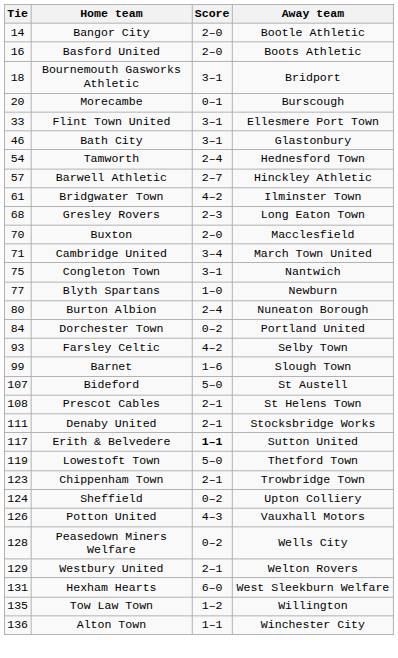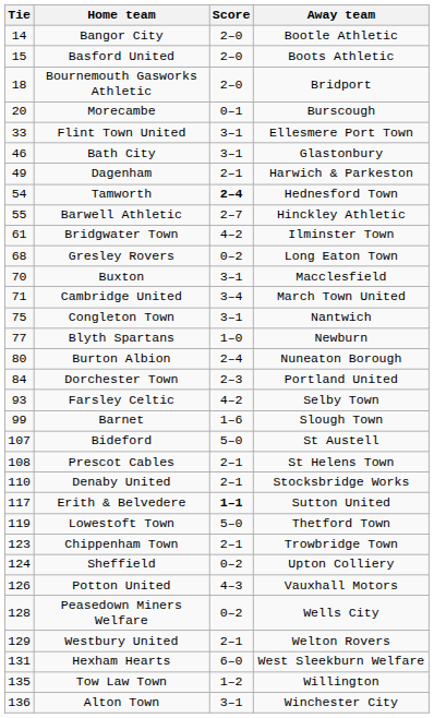 <table class="wikitable" style="text-align:center;">
 <tr>
 <th width=20>Tie</th>
 <th width=175>Home team</th>
 <th width=20>Score</th>
 <th width=175>Away team</th>
 </tr>
 <tr>
 <td>14</td>
 <td>Bangor City</td>
 <td>2–0</td>
 <td>Bootle Athletic</td>
 </tr>
 <tr>
-<td>16</td>
+<td>15</td>
 <td>Basford United</td>
 <td>2–0</td>
 <td>Boots Athletic</td>
 </tr>
 <tr>
 <td>18</td>
 <td>Bournemouth Gasworks Athletic</td>
-<td>3–1</td>
+<td>2–0</td>
 <td>Bridport</td>
 </tr>
 <tr>
 <td>20</td>
 <td>Morecambe</td>
 <td>0–1</td>
 <td>Burscough</td>
 </tr>
 <tr>
 <td>33</td>
 <td>Flint Town United</td>
 <td>3–1</td>
 <td>Ellesmere Port Town</td>
 </tr>
 <tr>
 <td>46</td>
 <td>Bath City</td>
 <td>3–1</td>
 <td>Glastonbury</td>
 </tr>
 <tr>
+<td>49</td>
+<td>Dagenham</td>
+<td>2–1</td>
+<td>Harwich & Parkeston</td>
+</tr>
+<tr>
 <td>54</td>
 <td>Tamworth</td>
-<td>2–4</td>
+<td><strong>2–4</strong></td>
 <td>Hednesford Town</td>
 </tr>
 <tr>
-<td>57</td>
+<td>55</td>
 <td>Barwell Athletic</td>
 <td>2–7</td>
 <td>Hinckley Athletic</td>
 </tr>
 <tr>
 <td>61</td>
 <td>Bridgwater Town</td>
 <td>4–2</td>
 <td>Ilminster Town</td>
 </tr>
 <tr>
 <td>68</td>
 <td>Gresley Rovers</td>
-<td>2–3</td>
+<td>0–2</td>
 <td>Long Eaton Town</td>
 </tr>
 <tr>
 <td>70</td>
 <td>Buxton</td>
-<td>2–0</td>
+<td>3–1</td>
 <td>Macclesfield</td>
 </tr>
 <tr>
 <td>71</td>
 <td>Cambridge United</td>
 <td>3–4</td>
 <td>March Town United</td>
 </tr>
 <tr>
 <td>75</td>
 <td>Congleton Town</td>
 <td>3–1</td>
 <td>Nantwich</td>
 </tr>
 <tr>
 <td>77</td>
 <td>Blyth Spartans</td>
 <td>1–0</td>
 <td>Newburn</td>
 </tr>
 <tr>
 <td>80</td>
 <td>Burton Albion</td>
 <td>2–4</td>
 <td>Nuneaton Borough</td>
 </tr>
 <tr>
 <td>84</td>
 <td>Dorchester Town</td>
-<td>0–2</td>
+<td>2–3</td>
 <td>Portland United</td>
 </tr>
 <tr>
 <td>93</td>
 <td>Farsley Celtic</td>
 <td>4–2</td>
 <td>Selby Town</td>
 </tr>
 <tr>
 <td>99</td>
 <td>Barnet</td>
 <td>1–6</td>
 <td>Slough Town</td>
 </tr>
 <tr>
 <td>107</td>
 <td>Bideford</td>
 <td>5–0</td>
 <td>St Austell</td>
 </tr>
 <tr>
 <td>108</td>
 <td>Prescot Cables</td>
 <td>2–1</td>
 <td>St Helens Town</td>
 </tr>
 <tr>
-<td>111</td>
+<td>110</td>
 <td>Denaby United</td>
 <td>2–1</td>
 <td>Stocksbridge Works</td>
 </tr>
 <tr>
 <td>117</td>
 <td>Erith & Belvedere</td>
 <td><strong>1–1</strong></td>
 <td>Sutton United</td>
 </tr>
 <tr>
 <td>119</td>
 <td>Lowestoft Town</td>
 <td>5–0</td>
 <td>Thetford Town</td>
 </tr>
 <tr>
 <td>123</td>
 <td>Chippenham Town</td>
 <td>2–1</td>
 <td>Trowbridge Town</td>
 </tr>
 <tr>
 <td>124</td>
 <td>Sheffield</td>
 <td>0–2</td>
 <td>Upton Colliery</td>
 </tr>
 <tr>
 <td>126</td>
 <td>Potton United</td>
 <td>4–3</td>
 <td>Vauxhall Motors</td>
 </tr>
 <tr>
 <td>128</td>
 <td>Peasedown Miners Welfare</td>
 <td>0–2</td>
 <td>Wells City</td>
 </tr>
 <tr>
 <td>129</td>
 <td>Westbury United</td>
 <td>2–1</td>
 <td>Welton Rovers</td>
 </tr>
 <tr>
 <td>131</td>
 <td>Hexham Hearts</td>
 <td>6–0</td>
 <td>West Sleekburn Welfare</td>
 </tr>
 <tr>
 <td>135</td>
 <td>Tow Law Town</td>
 <td>1–2</td>
 <td>Willington</td>
 </tr>
 <tr>
 <td>136</td>
 <td>Alton Town</td>
-<td>1–1</td>
+<td>3–1</td>
 <td>Winchester City</td>
 </tr>
 </table>
